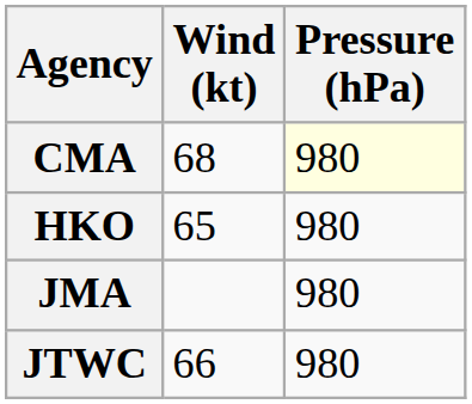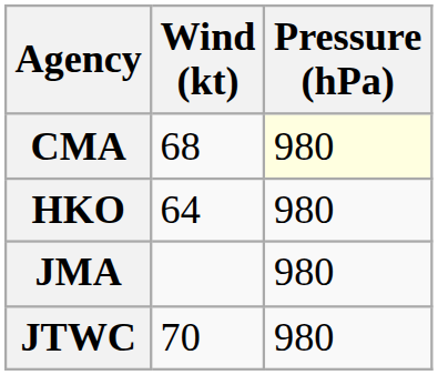 <table class="wikitable floatleft">
 <tr>
 <th>Agency</th>
 <th>Wind<br>(kt)</th>
 <th>Pressure<br>(hPa)</th>
 </tr>
 <tr>
 <th>CMA</th>
 <td>68</td>
 <td style="background: lightyellow;">980</td>
 </tr>
 <tr>
 <th>HKO</th>
-<td>65</td>
+<td>64</td>
 <td>980</td>
 </tr>
 <tr>
 <th>JMA</th>
 <td></td>
 <td>980</td>
 </tr>
 <tr>
 <th>JTWC</th>
-<td>66</td>
+<td>70</td>
 <td>980</td>
 </tr>
 </table>
